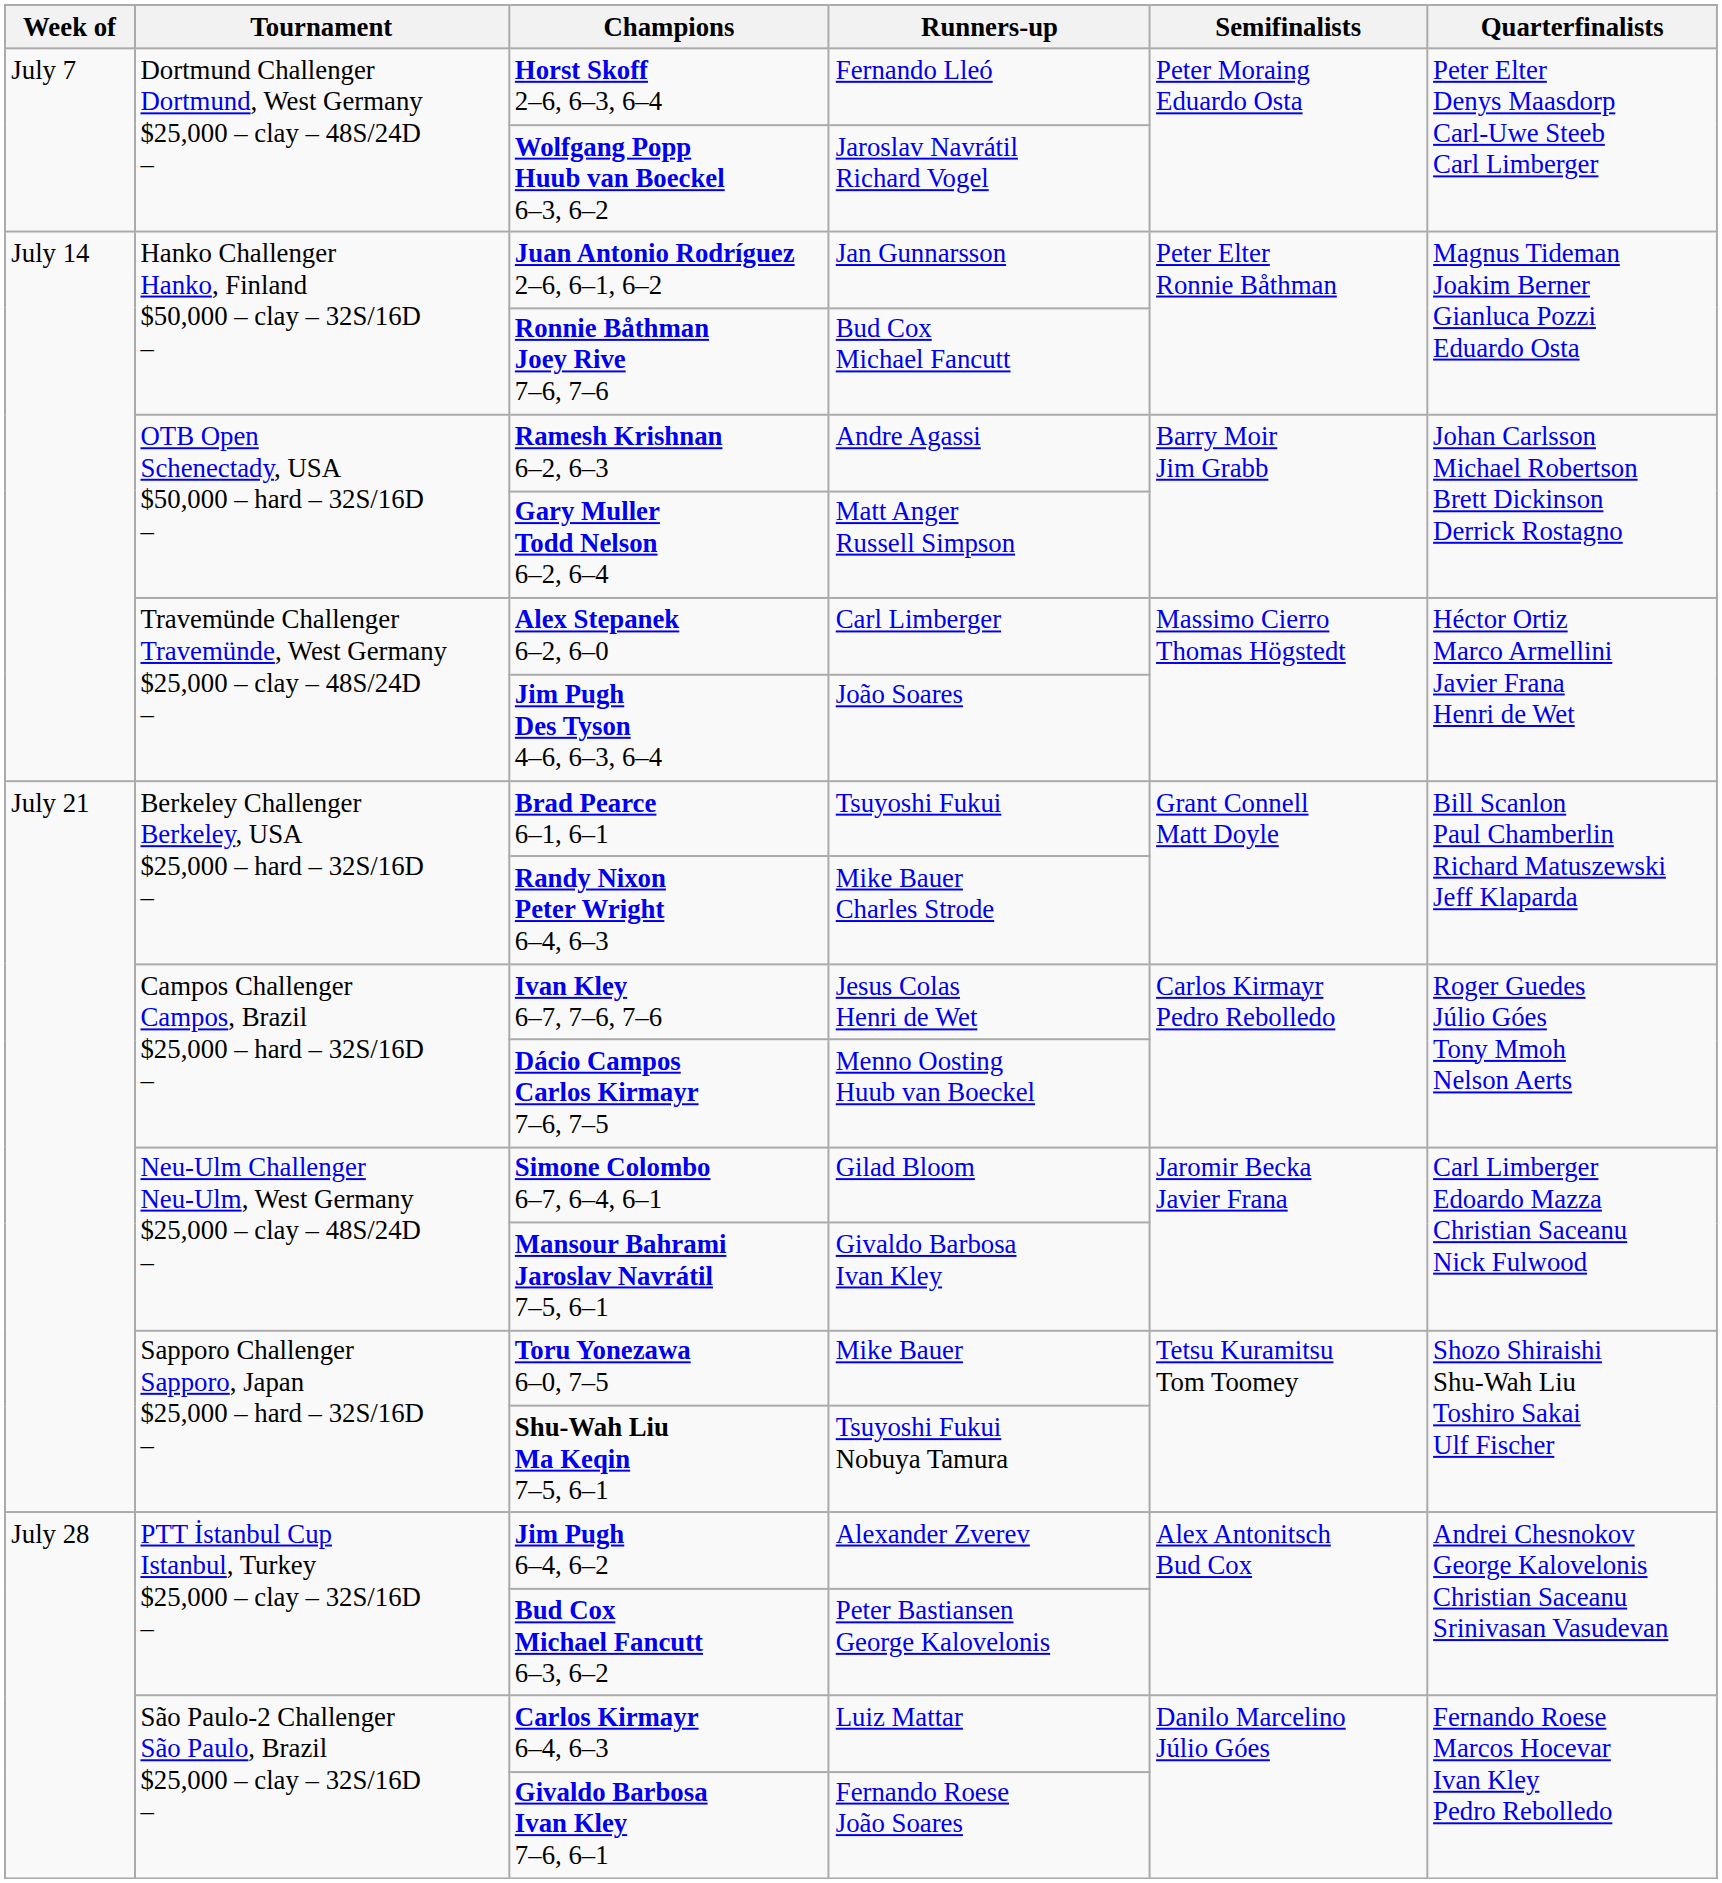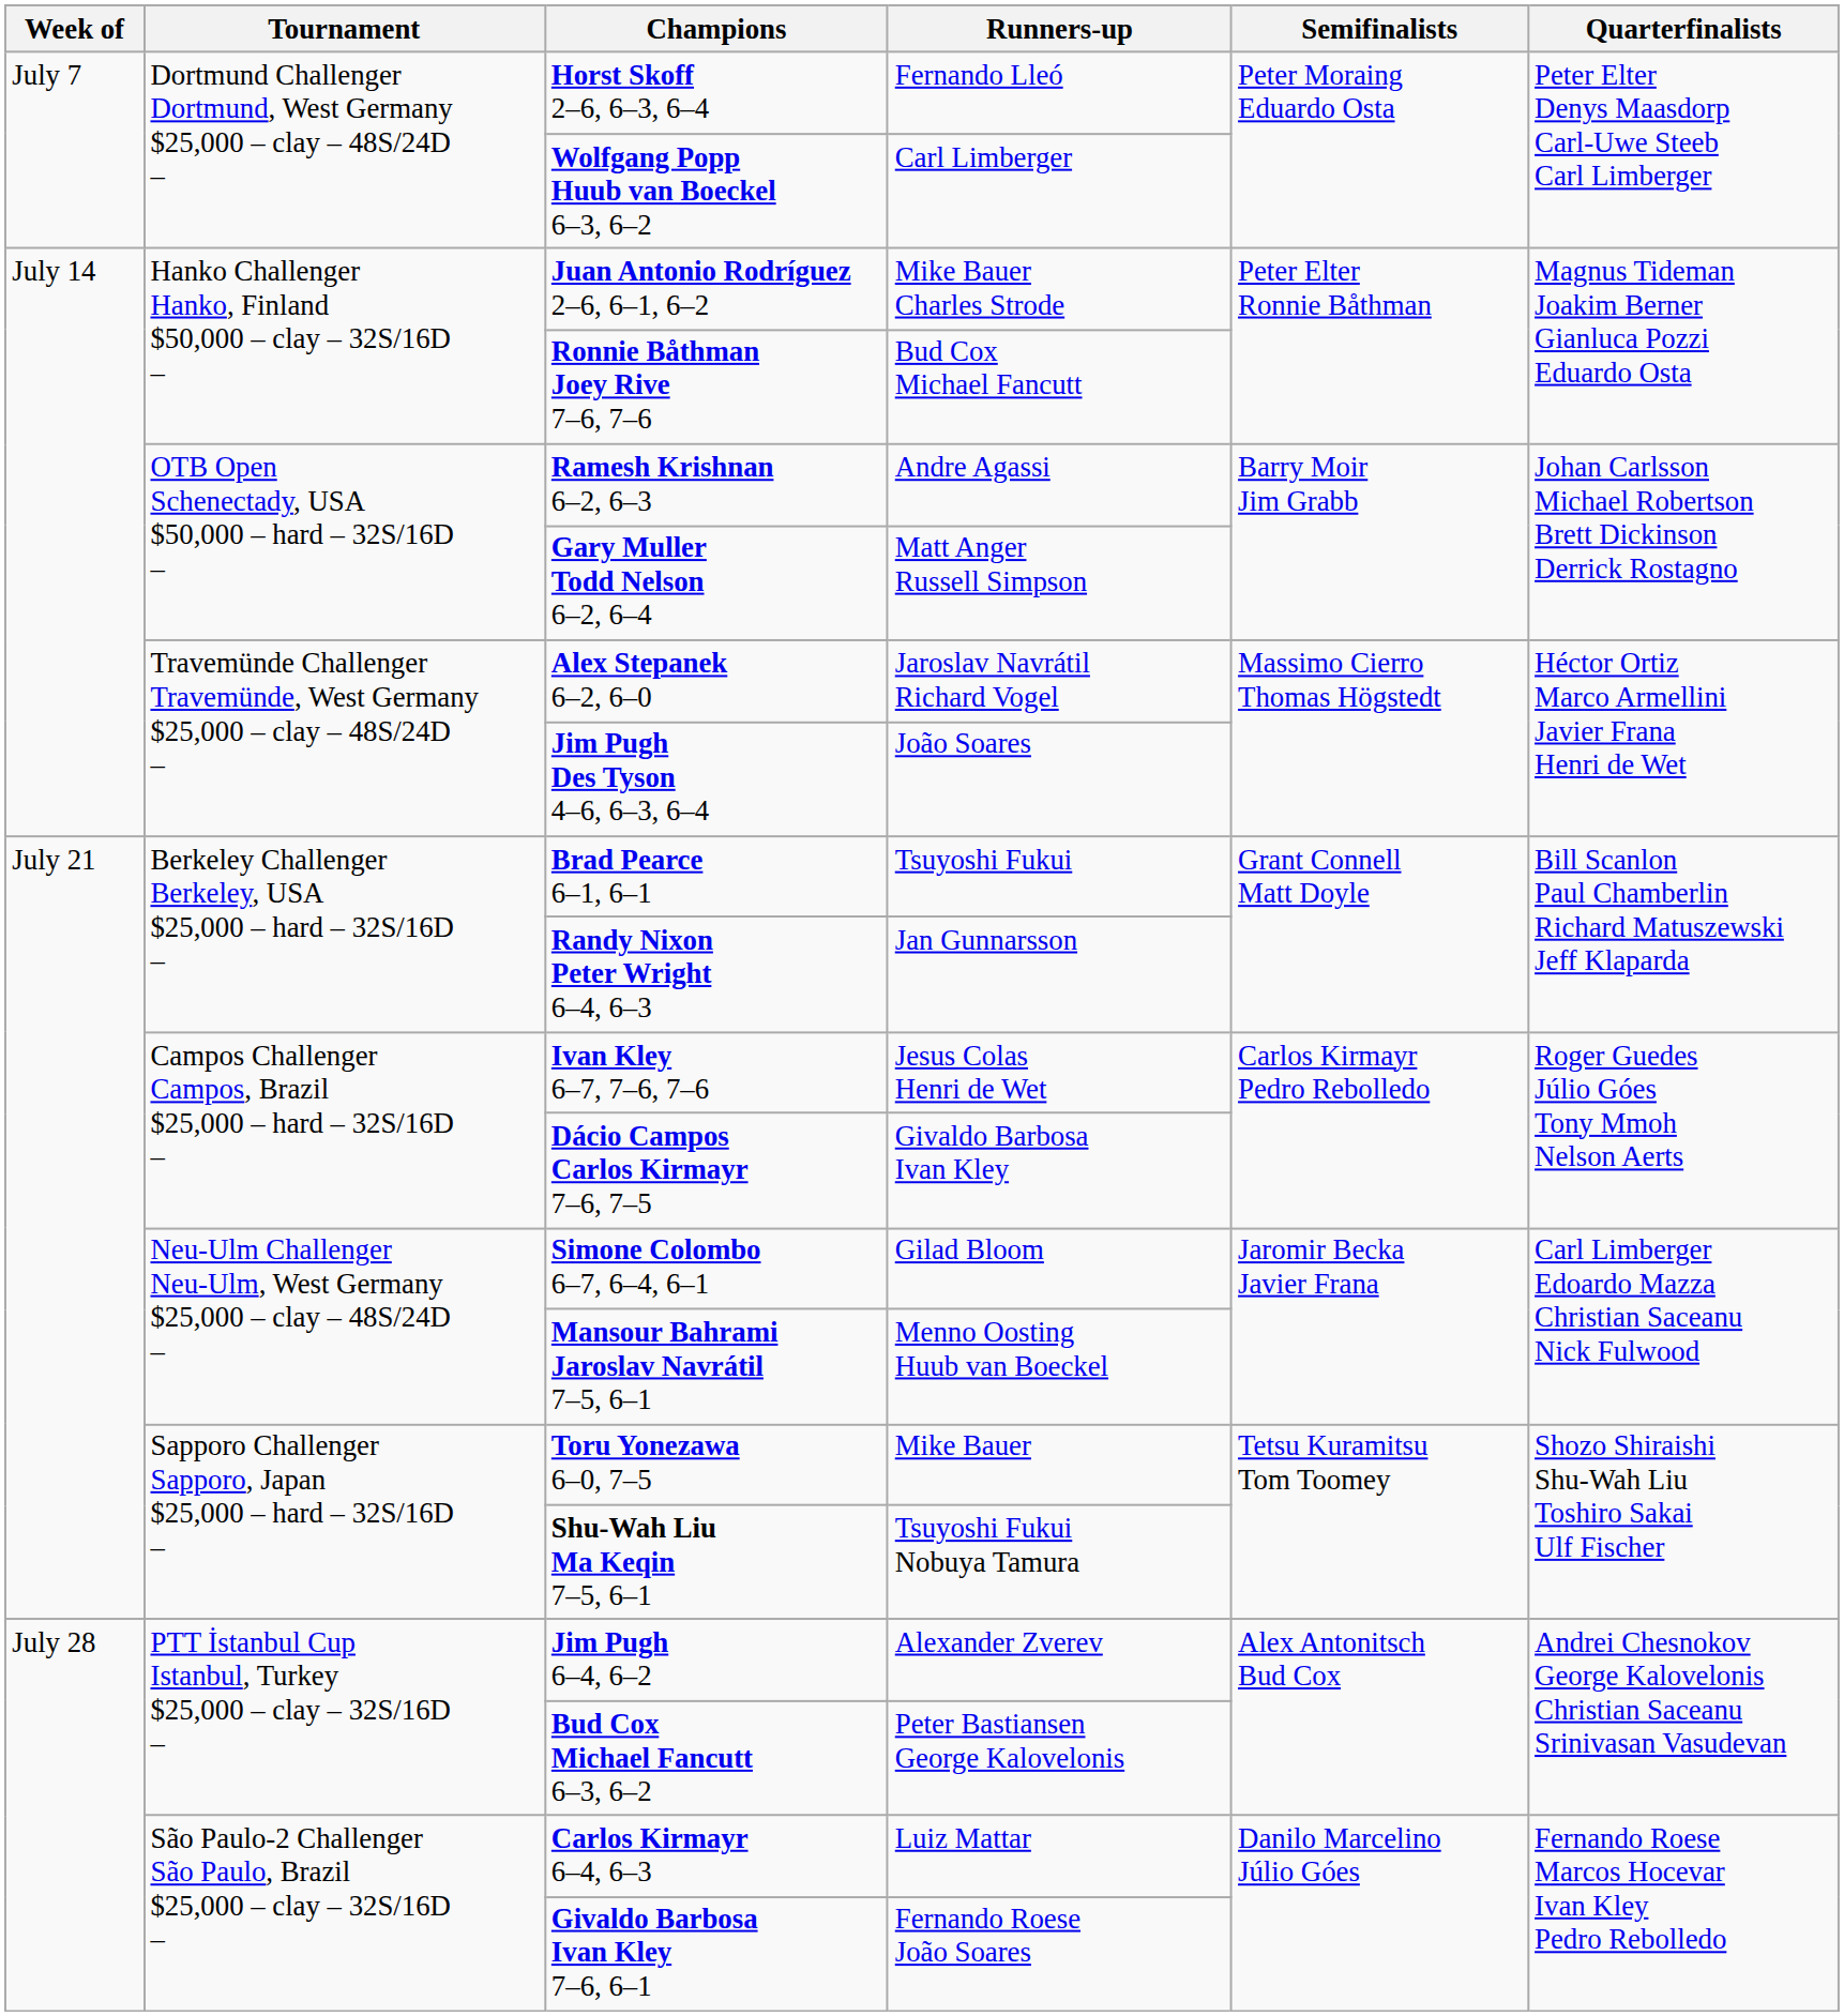 <table class="wikitable" style="font-size:85%;">
 <tr>
 <th width="75">Week of</th>
 <th width="250">Tournament</th>
 <th width="210">Champions</th>
 <th width="210">Runners-up</th>
 <th width="170">Semifinalists</th>
 <th width="170">Quarterfinalists</th>
 </tr>
 <tr valign="top">
 <td rowspan="2">July 7</td>
 <td rowspan="2">Dortmund Challenger<br><a href='#'>Dortmund</a>, West Germany<br>$25,000 – clay – 48S/24D<br>  – </td>
 <td> <strong><a href='#'>Horst Skoff</a></strong> <br>2–6, 6–3, 6–4</td>
 <td> <a href='#'>Fernando Lleó</a></td>
 <td rowspan="2"> <a href='#'>Peter Moraing</a> <br>  <a href='#'>Eduardo Osta</a></td>
 <td rowspan="2"> <a href='#'>Peter Elter</a> <br> <a href='#'>Denys Maasdorp</a> <br> <a href='#'>Carl-Uwe Steeb</a> <br>  <a href='#'>Carl Limberger</a></td>
 </tr>
 <tr valign="top">
 <td> <strong><a href='#'>Wolfgang Popp</a></strong> <br> <strong><a href='#'>Huub van Boeckel</a></strong><br>6–3, 6–2</td>
-<td> <a href='#'>Jaroslav Navrátil</a> <br>  <a href='#'>Richard Vogel</a></td>
+<td> <a href='#'>Carl Limberger</a></td>
 </tr>
 <tr valign="top">
 <td rowspan="6">July 14</td>
 <td rowspan="2">Hanko Challenger<br><a href='#'>Hanko</a>, Finland<br>$50,000 – clay – 32S/16D<br>  – </td>
 <td> <strong><a href='#'>Juan Antonio Rodríguez</a></strong> <br>2–6, 6–1, 6–2</td>
-<td> <a href='#'>Jan Gunnarsson</a></td>
+<td> <a href='#'>Mike Bauer</a> <br>  <a href='#'>Charles Strode</a></td>
 <td rowspan="2"> <a href='#'>Peter Elter</a> <br>  <a href='#'>Ronnie Båthman</a></td>
 <td rowspan="2"> <a href='#'>Magnus Tideman</a> <br> <a href='#'>Joakim Berner</a> <br> <a href='#'>Gianluca Pozzi</a> <br>  <a href='#'>Eduardo Osta</a></td>
 </tr>
 <tr valign="top">
 <td> <strong><a href='#'>Ronnie Båthman</a></strong> <br> <strong><a href='#'>Joey Rive</a></strong><br>7–6, 7–6</td>
 <td> <a href='#'>Bud Cox</a> <br>  <a href='#'>Michael Fancutt</a></td>
 </tr>
 <tr valign="top">
 <td rowspan="2"><a href='#'>OTB Open</a><br><a href='#'>Schenectady</a>, USA<br>$50,000 – hard – 32S/16D<br>  – </td>
 <td> <strong><a href='#'>Ramesh Krishnan</a></strong> <br>6–2, 6–3</td>
 <td> <a href='#'>Andre Agassi</a></td>
 <td rowspan="2"> <a href='#'>Barry Moir</a> <br>  <a href='#'>Jim Grabb</a></td>
 <td rowspan="2"> <a href='#'>Johan Carlsson</a> <br> <a href='#'>Michael Robertson</a> <br> <a href='#'>Brett Dickinson</a> <br>  <a href='#'>Derrick Rostagno</a></td>
 </tr>
 <tr valign="top">
 <td> <strong><a href='#'>Gary Muller</a></strong> <br> <strong><a href='#'>Todd Nelson</a></strong><br>6–2, 6–4</td>
 <td> <a href='#'>Matt Anger</a> <br>  <a href='#'>Russell Simpson</a></td>
 </tr>
 <tr valign="top">
 <td rowspan="2">Travemünde Challenger<br><a href='#'>Travemünde</a>, West Germany<br>$25,000 – clay – 48S/24D<br>  – </td>
 <td> <strong><a href='#'>Alex Stepanek</a></strong> <br>6–2, 6–0</td>
-<td> <a href='#'>Carl Limberger</a></td>
+<td> <a href='#'>Jaroslav Navrátil</a> <br>  <a href='#'>Richard Vogel</a></td>
 <td rowspan="2"> <a href='#'>Massimo Cierro</a> <br>  <a href='#'>Thomas Högstedt</a></td>
 <td rowspan="2"> <a href='#'>Héctor Ortiz</a> <br>  <a href='#'>Marco Armellini</a> <br> <a href='#'>Javier Frana</a> <br>  <a href='#'>Henri de Wet</a></td>
 </tr>
 <tr valign="top">
 <td> <strong><a href='#'>Jim Pugh</a></strong> <br> <strong><a href='#'>Des Tyson</a></strong><br>4–6, 6–3, 6–4</td>
 <td> <a href='#'>João Soares</a></td>
 </tr>
 <tr valign="top">
 <td rowspan="8">July 21</td>
 <td rowspan="2">Berkeley Challenger<br><a href='#'>Berkeley</a>, USA<br>$25,000 – hard – 32S/16D<br>  – </td>
 <td> <strong><a href='#'>Brad Pearce</a></strong> <br>6–1, 6–1</td>
 <td> <a href='#'>Tsuyoshi Fukui</a></td>
 <td rowspan="2"> <a href='#'>Grant Connell</a> <br>  <a href='#'>Matt Doyle</a></td>
 <td rowspan="2"> <a href='#'>Bill Scanlon</a> <br> <a href='#'>Paul Chamberlin</a> <br> <a href='#'>Richard Matuszewski</a> <br>  <a href='#'>Jeff Klaparda</a></td>
 </tr>
 <tr valign="top">
 <td> <strong><a href='#'>Randy Nixon</a></strong> <br> <strong><a href='#'>Peter Wright</a></strong><br>6–4, 6–3</td>
-<td> <a href='#'>Mike Bauer</a> <br>  <a href='#'>Charles Strode</a></td>
+<td> <a href='#'>Jan Gunnarsson</a></td>
 </tr>
 <tr valign="top">
 <td rowspan="2">Campos Challenger<br><a href='#'>Campos</a>, Brazil<br>$25,000 – hard – 32S/16D<br>  – </td>
 <td> <strong><a href='#'>Ivan Kley</a></strong> <br>6–7, 7–6, 7–6</td>
 <td> <a href='#'>Jesus Colas</a> <br> <a href='#'>Henri de Wet</a></td>
 <td rowspan="2"> <a href='#'>Carlos Kirmayr</a> <br>  <a href='#'>Pedro Rebolledo</a></td>
 <td rowspan="2"> <a href='#'>Roger Guedes</a> <br>  <a href='#'>Júlio Góes</a> <br> <a href='#'>Tony Mmoh</a> <br>  <a href='#'>Nelson Aerts</a></td>
 </tr>
 <tr valign="top">
 <td> <strong><a href='#'>Dácio Campos</a></strong> <br> <strong><a href='#'>Carlos Kirmayr</a></strong><br>7–6, 7–5</td>
-<td> <a href='#'>Menno Oosting</a> <br> <a href='#'>Huub van Boeckel</a></td>
+<td> <a href='#'>Givaldo Barbosa</a> <br> <a href='#'>Ivan Kley</a></td>
 </tr>
 <tr valign="top">
 <td rowspan="2"><a href='#'>Neu-Ulm Challenger</a><br> <a href='#'>Neu-Ulm</a>, West Germany<br>$25,000 – clay – 48S/24D<br>  – </td>
 <td> <strong><a href='#'>Simone Colombo</a></strong> <br>6–7, 6–4, 6–1</td>
 <td> <a href='#'>Gilad Bloom</a></td>
 <td rowspan="2"> <a href='#'>Jaromir Becka</a> <br>  <a href='#'>Javier Frana</a></td>
 <td rowspan="2"> <a href='#'>Carl Limberger</a> <br>  <a href='#'>Edoardo Mazza</a> <br> <a href='#'>Christian Saceanu</a> <br>  <a href='#'>Nick Fulwood</a></td>
 </tr>
 <tr valign="top">
 <td> <strong><a href='#'>Mansour Bahrami</a></strong> <br> <strong><a href='#'>Jaroslav Navrátil</a></strong><br>7–5, 6–1</td>
-<td> <a href='#'>Givaldo Barbosa</a> <br> <a href='#'>Ivan Kley</a></td>
+<td> <a href='#'>Menno Oosting</a> <br> <a href='#'>Huub van Boeckel</a></td>
 </tr>
 <tr valign="top">
 <td rowspan="2">Sapporo Challenger<br><a href='#'>Sapporo</a>, Japan<br>$25,000 – hard – 32S/16D<br>  – </td>
 <td> <strong><a href='#'>Toru Yonezawa</a></strong> <br>6–0, 7–5</td>
 <td> <a href='#'>Mike Bauer</a></td>
 <td rowspan="2"> <a href='#'>Tetsu Kuramitsu</a> <br>  Tom Toomey</td>
 <td rowspan="2"> <a href='#'>Shozo Shiraishi</a> <br>  Shu-Wah Liu <br> <a href='#'>Toshiro Sakai</a> <br>  <a href='#'>Ulf Fischer</a></td>
 </tr>
 <tr valign="top">
 <td> <strong>Shu-Wah Liu</strong> <br> <strong><a href='#'>Ma Keqin</a></strong><br>7–5, 6–1</td>
 <td> <a href='#'>Tsuyoshi Fukui</a> <br> Nobuya Tamura</td>
 </tr>
 <tr valign="top">
 <td rowspan="4">July 28</td>
 <td rowspan="2"><a href='#'>PTT İstanbul Cup</a><br><a href='#'>Istanbul</a>, Turkey<br>$25,000 – clay – 32S/16D<br>  – </td>
 <td> <strong><a href='#'>Jim Pugh</a></strong> <br>6–4, 6–2</td>
 <td> <a href='#'>Alexander Zverev</a></td>
 <td rowspan="2"> <a href='#'>Alex Antonitsch</a> <br>  <a href='#'>Bud Cox</a></td>
 <td rowspan="2"> <a href='#'>Andrei Chesnokov</a> <br> <a href='#'>George Kalovelonis</a> <br> <a href='#'>Christian Saceanu</a> <br>  <a href='#'>Srinivasan Vasudevan</a></td>
 </tr>
 <tr valign="top">
 <td> <strong><a href='#'>Bud Cox</a></strong> <br> <strong><a href='#'>Michael Fancutt</a></strong><br>6–3, 6–2</td>
 <td> <a href='#'>Peter Bastiansen</a> <br>  <a href='#'>George Kalovelonis</a></td>
 </tr>
 <tr valign="top">
 <td rowspan="2">São Paulo-2 Challenger<br><a href='#'>São Paulo</a>, Brazil<br>$25,000 – clay – 32S/16D<br>  – </td>
 <td> <strong><a href='#'>Carlos Kirmayr</a></strong> <br>6–4, 6–3</td>
 <td> <a href='#'>Luiz Mattar</a></td>
 <td rowspan="2"> <a href='#'>Danilo Marcelino</a> <br>  <a href='#'>Júlio Góes</a></td>
 <td rowspan="2"> <a href='#'>Fernando Roese</a> <br>  <a href='#'>Marcos Hocevar</a> <br> <a href='#'>Ivan Kley</a> <br>  <a href='#'>Pedro Rebolledo</a></td>
 </tr>
 <tr valign="top">
 <td> <strong><a href='#'>Givaldo Barbosa</a></strong> <br> <strong><a href='#'>Ivan Kley</a></strong><br>7–6, 6–1</td>
 <td> <a href='#'>Fernando Roese</a> <br> <a href='#'>João Soares</a></td>
 </tr>
 </table>
